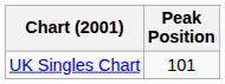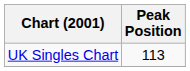 <table class="wikitable">
 <tr>
 <th align="left">Chart (2001)</th>
 <th align="left">Peak<br>Position</th>
 </tr>
 <tr>
 <td align="left"><a href='#'>UK Singles Chart</a></td>
-<td align="center">101</td>
+<td align="center">113</td>
 </tr>
 <tr>
 </tr>
 </table>
